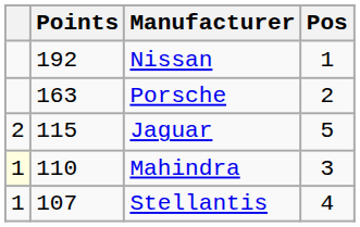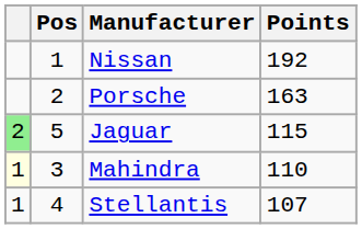 <table class="wikitable" style="font-size: 85%;">
 <tr>
 <th></th>
+<th>Pos</th>
+<th>Manufacturer</th>
 <th>Points</th>
-<th>Manufacturer</th>
-<th>Pos</th>
 </tr>
 <tr>
 <td align="left"></td>
+<td align="center">1</td>
+<td> <a href='#'>Nissan</a></td>
 <td align="left">192</td>
-<td> <a href='#'>Nissan</a></td>
-<td align="center">1</td>
 </tr>
 <tr>
 <td align="left"></td>
+<td align="center">2</td>
+<td> <a href='#'>Porsche</a></td>
 <td align="left">163</td>
-<td> <a href='#'>Porsche</a></td>
-<td align="center">2</td>
 </tr>
 <tr>
-<td align="left"> 2</td>
+<td align="left" style="background: lightgreen;"> 2</td>
+<td align="center">5</td>
+<td> <a href='#'>Jaguar</a></td>
 <td align="left">115</td>
-<td> <a href='#'>Jaguar</a></td>
-<td align="center">5</td>
 </tr>
 <tr>
 <td align="left" style="background: lightyellow;"> 1</td>
+<td align="center">3</td>
+<td> <a href='#'>Mahindra</a></td>
 <td align="left">110</td>
-<td> <a href='#'>Mahindra</a></td>
-<td align="center">3</td>
 </tr>
 <tr>
 <td align="left"> 1</td>
+<td align="center">4</td>
+<td> <a href='#'>Stellantis</a></td>
 <td align="left">107</td>
-<td> <a href='#'>Stellantis</a></td>
-<td align="center">4</td>
 </tr>
 </table>
